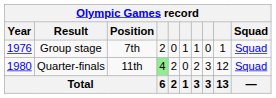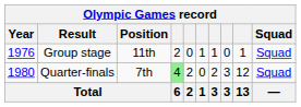 <table class="wikitable" style="text-align: center;">
 <tr>
 <th colspan=10><a href='#'>Olympic Games</a> record</th>
 </tr>
 <tr>
 <th>Year</th>
 <th>Result</th>
 <th>Position</th>
 <th></th>
 <th></th>
 <th></th>
 <th></th>
 <th></th>
 <th></th>
 <th>Squad</th>
 </tr>
 <tr>
 <td> <a href='#'>1976</a></td>
 <td>Group stage</td>
-<td>7th</td>
+<td>11th</td>
 <td>2</td>
 <td>0</td>
 <td>1</td>
 <td>1</td>
 <td>0</td>
 <td>1</td>
 <td><a href='#'>Squad</a></td>
 </tr>
 <tr>
 <td> <a href='#'>1980</a></td>
 <td>Quarter-finals</td>
-<td>11th</td>
+<td>7th</td>
 <td style="background: lightgreen;">4</td>
 <td>2</td>
 <td>0</td>
 <td>2</td>
 <td>3</td>
 <td>12</td>
 <td><a href='#'>Squad</a></td>
 </tr>
 <tr>
 <th colspan=3>Total</th>
 <th>6</th>
 <th>2</th>
 <th>1</th>
 <th>3</th>
 <th>3</th>
 <th>13</th>
 <th>—</th>
 </tr>
 </table>
